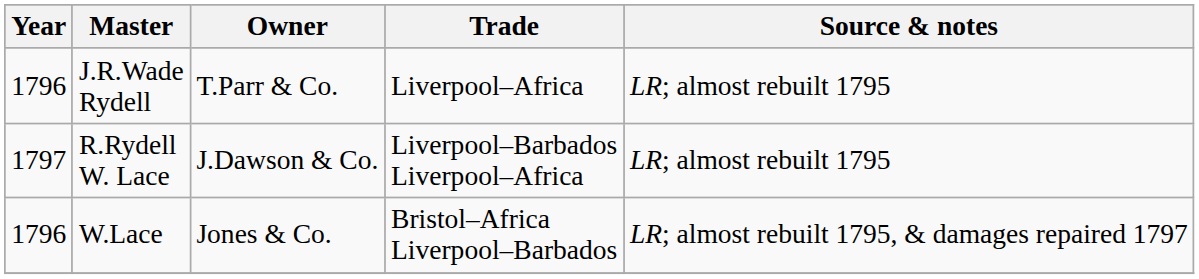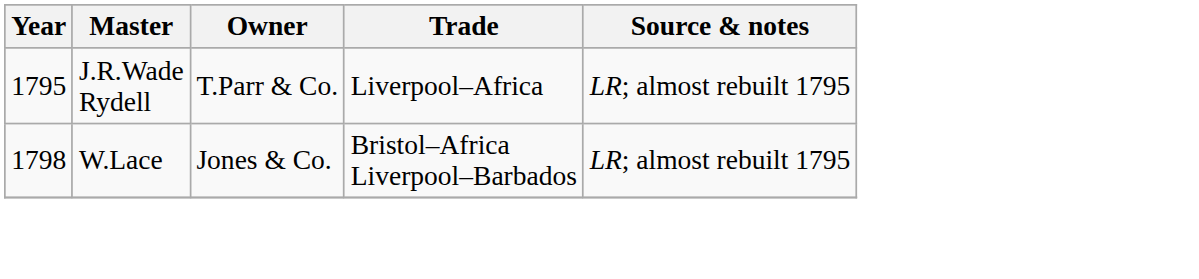 <table class=" wikitable">
 <tr>
 <th>Year</th>
 <th>Master</th>
 <th>Owner</th>
 <th>Trade</th>
 <th>Source & notes</th>
 </tr>
 <tr>
-<td>1796</td>
+<td>1795</td>
 <td>J.R.Wade<br>Rydell</td>
 <td>T.Parr & Co.</td>
 <td>Liverpool–Africa</td>
 <td><em>LR</em>; almost rebuilt 1795</td>
 </tr>
 <tr>
-<td>1797</td>
-<td>R.Rydell<br>W. Lace</td>
-<td>J.Dawson & Co.</td>
-<td>Liverpool–Barbados<br>Liverpool–Africa</td>
-<td><em>LR</em>; almost rebuilt 1795</td>
-</tr>
-<tr>
-<td>1796</td>
+<td>1798</td>
 <td>W.Lace</td>
 <td>Jones & Co.</td>
 <td>Bristol–Africa<br>Liverpool–Barbados</td>
-<td><em>LR</em>; almost rebuilt 1795, & damages repaired 1797</td>
+<td><em>LR</em>; almost rebuilt 1795</td>
 </tr>
 <tr>
 </tr>
 </table>
